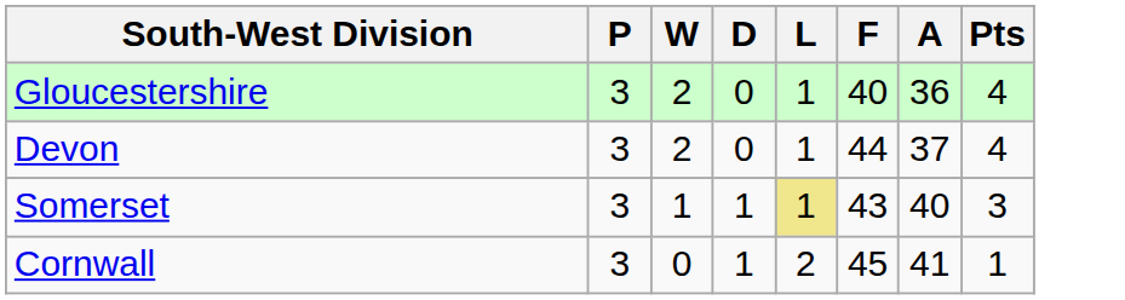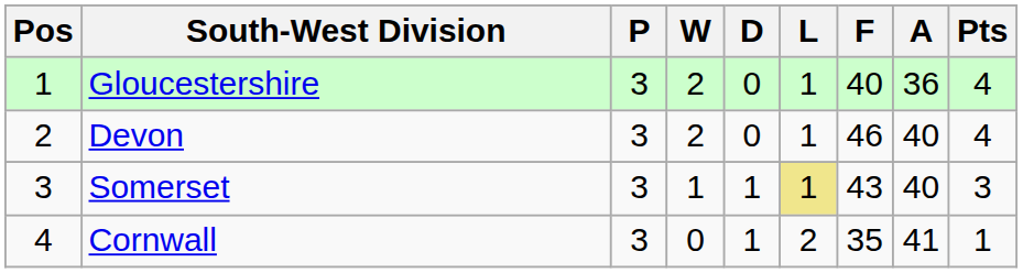 <table class="wikitable" style="font-size: 100%">
 <tr>
+<th width=20>Pos</th>
 <th width=250>South-West Division</th>
 <th width=20>P</th>
 <th width=20>W</th>
 <th width=20>D</th>
 <th width=20>L</th>
 <th width=20>F</th>
 <th width=20>A</th>
 <th width=20>Pts</th>
 </tr>
 <tr align=center style="background: #CCFFCC;">
+<td>1</td>
 <td align="left"><a href='#'>Gloucestershire</a></td>
 <td>3</td>
 <td>2</td>
 <td>0</td>
 <td>1</td>
 <td>40</td>
 <td>36</td>
 <td>4</td>
 </tr>
 <tr align=center>
+<td>2</td>
 <td align="left"><a href='#'>Devon</a></td>
 <td>3</td>
 <td>2</td>
 <td>0</td>
 <td>1</td>
-<td>44</td>
-<td>37</td>
+<td>46</td>
+<td>40</td>
 <td>4</td>
 </tr>
 <tr align=center>
+<td>3</td>
 <td align="left"><a href='#'>Somerset</a></td>
 <td>3</td>
 <td>1</td>
 <td>1</td>
 <td style="background: khaki;">1</td>
 <td>43</td>
 <td>40</td>
 <td>3</td>
 </tr>
 <tr align=center>
+<td>4</td>
 <td align="left"><a href='#'>Cornwall</a></td>
 <td>3</td>
 <td>0</td>
 <td>1</td>
 <td>2</td>
-<td>45</td>
+<td>35</td>
 <td>41</td>
 <td>1</td>
 </tr>
 </table>
